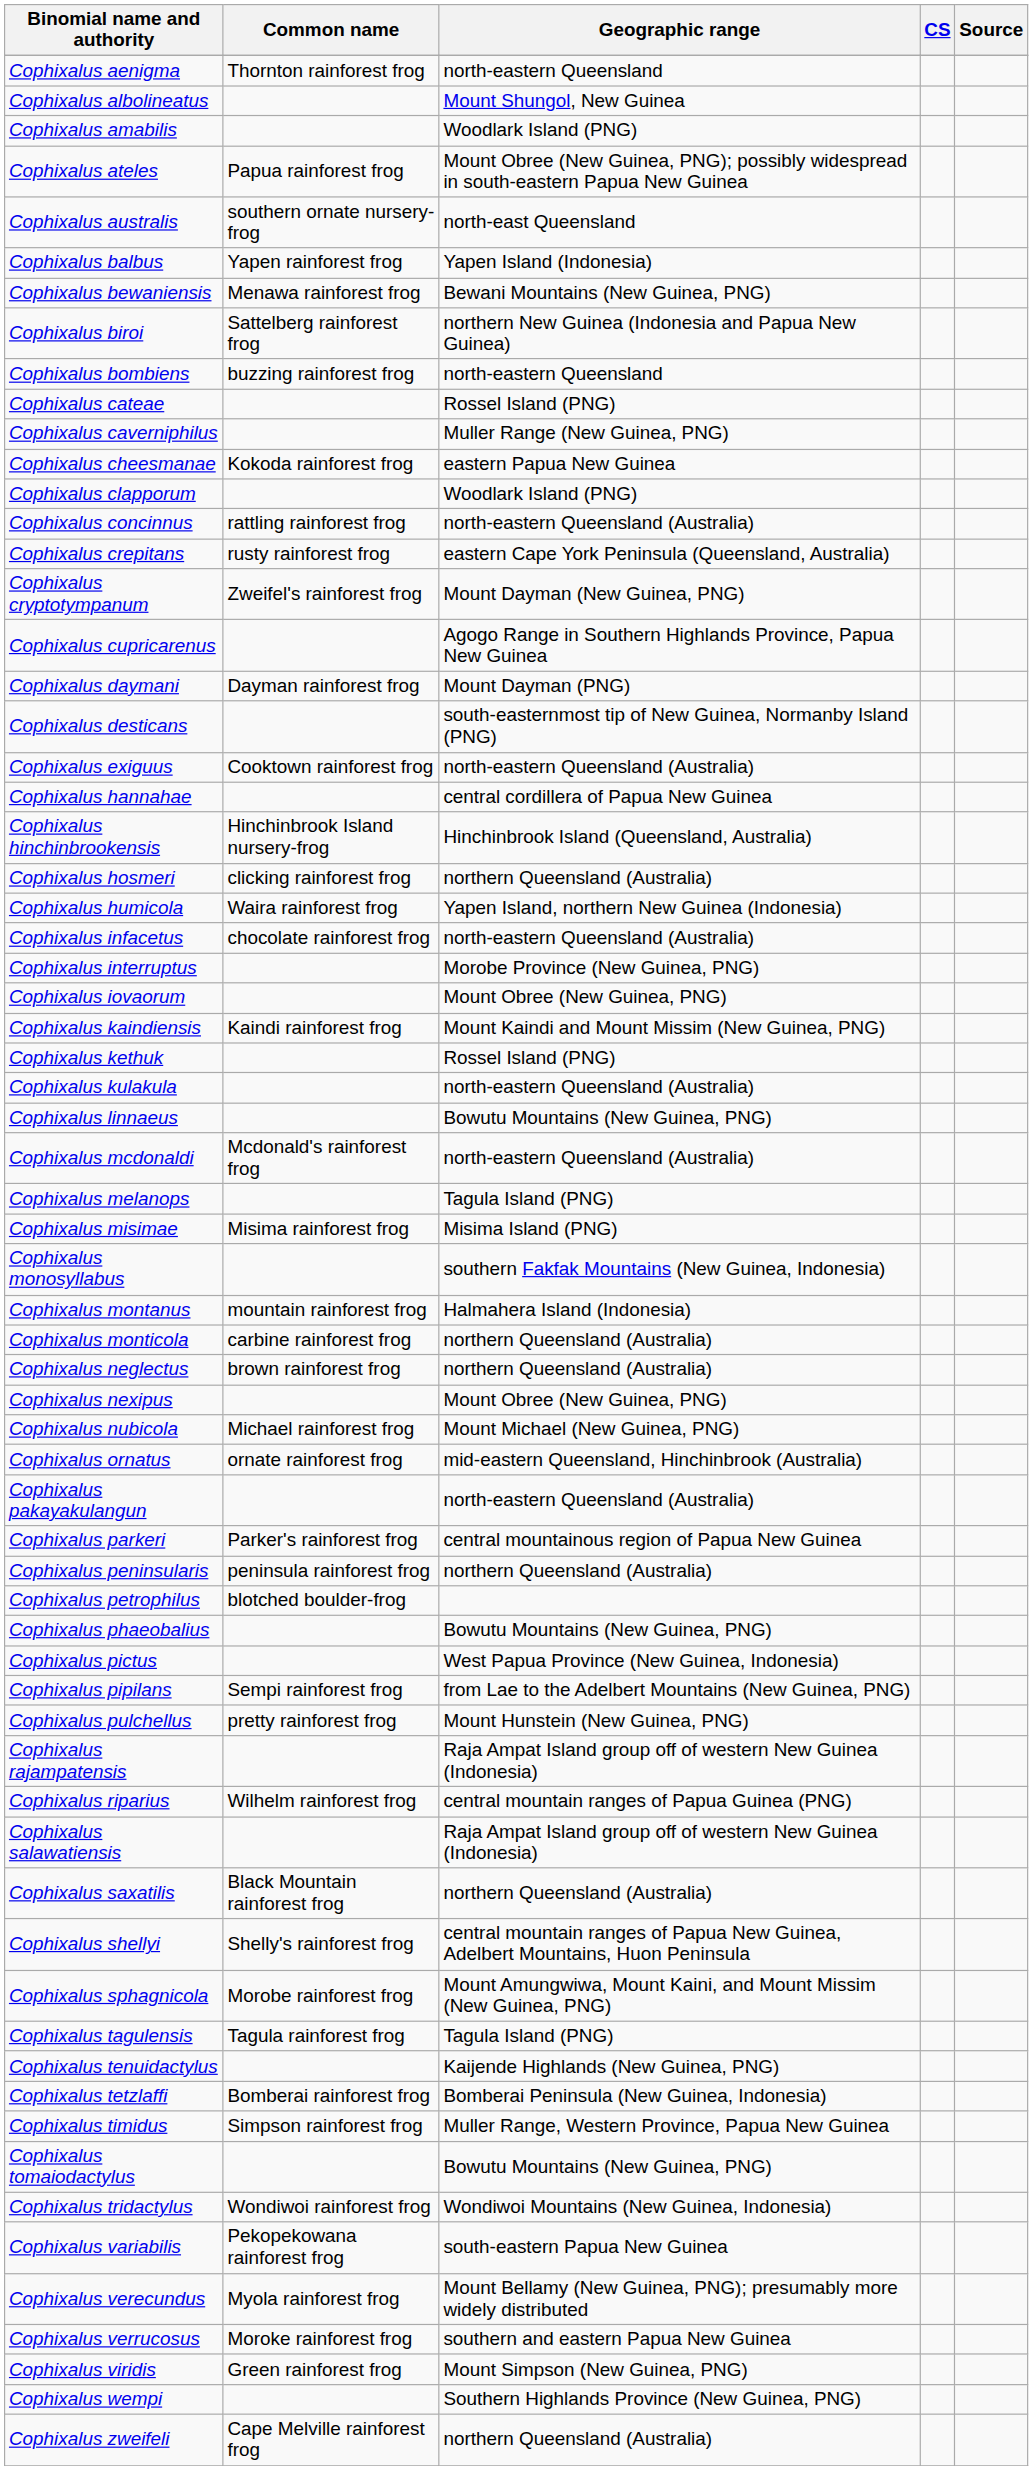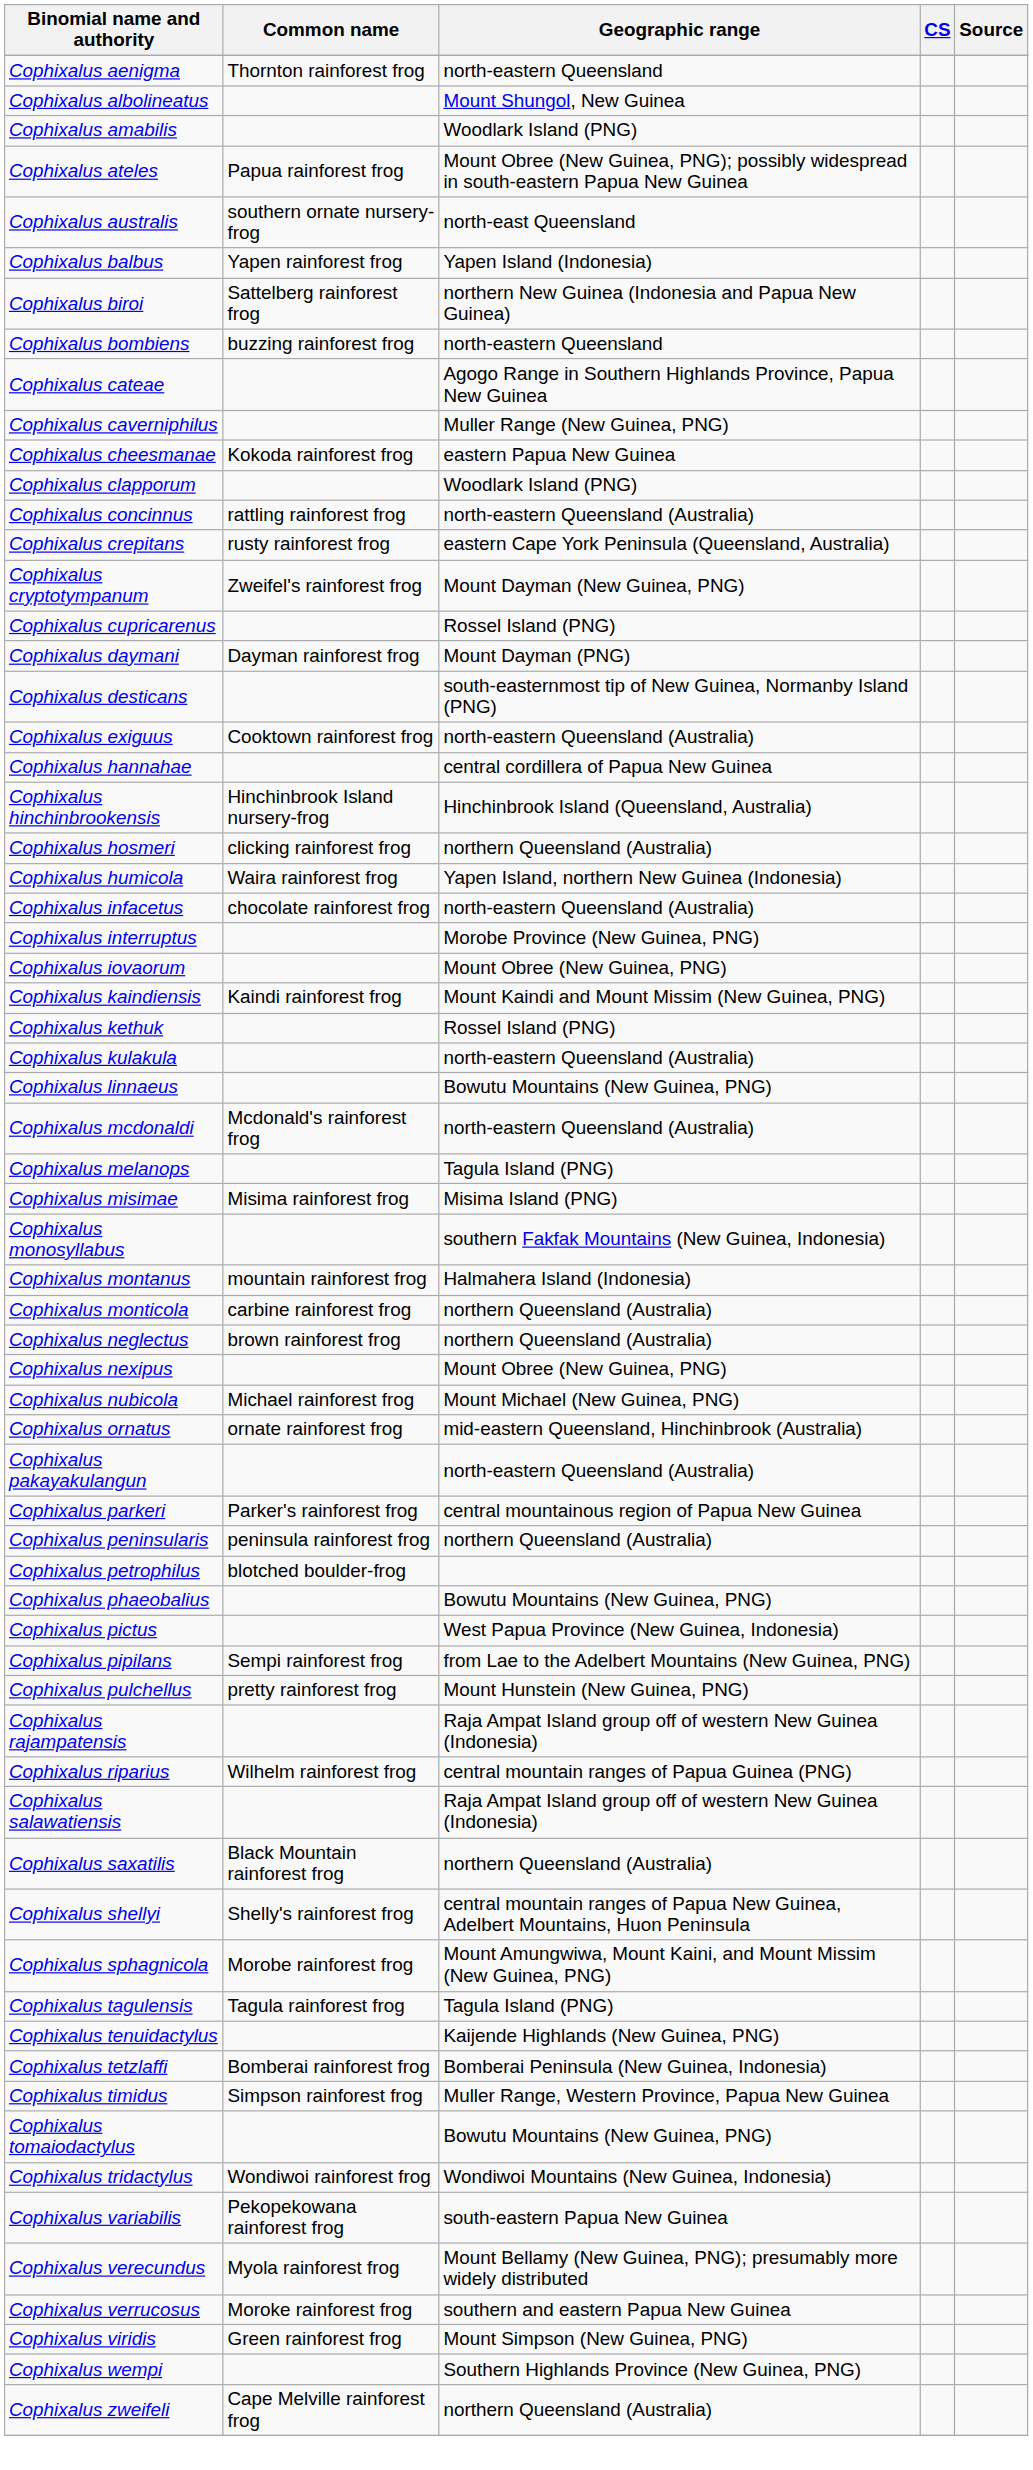 <table class="wikitable">
 <tr>
 <th>Binomial name and authority</th>
 <th>Common name</th>
 <th>Geographic range</th>
 <th><a href='#'>CS</a></th>
 <th>Source</th>
 </tr>
 <tr>
 </tr>
 <tr>
 <td><em><a href='#'>Cophixalus aenigma</a></em> </td>
 <td>Thornton rainforest frog</td>
 <td>north-eastern Queensland</td>
 <td></td>
 <td> </td>
 </tr>
 <tr>
 <td><em><a href='#'>Cophixalus albolineatus</a></em> </td>
 <td></td>
 <td><a href='#'>Mount Shungol</a>, New Guinea</td>
 <td></td>
 <td></td>
 </tr>
 <tr>
 <td><em><a href='#'>Cophixalus amabilis</a></em> </td>
 <td></td>
 <td>Woodlark Island (PNG)</td>
 <td></td>
 <td></td>
 </tr>
 <tr>
 <td><em><a href='#'>Cophixalus ateles</a></em> </td>
 <td>Papua rainforest frog</td>
 <td>Mount Obree (New Guinea, PNG); possibly widespread in south-eastern Papua New Guinea</td>
 <td></td>
 <td> </td>
 </tr>
 <tr>
 <td><em><a href='#'>Cophixalus australis</a></em> </td>
 <td>southern ornate nursery-frog</td>
 <td>north-east Queensland</td>
 <td></td>
 <td></td>
 </tr>
 <tr>
 <td><em><a href='#'>Cophixalus balbus</a></em> </td>
 <td>Yapen rainforest frog</td>
 <td>Yapen Island (Indonesia)</td>
 <td></td>
 <td> </td>
 </tr>
 <tr>
-<td><em><a href='#'>Cophixalus bewaniensis</a></em> </td>
-<td>Menawa rainforest frog</td>
-<td>Bewani Mountains (New Guinea, PNG)</td>
-<td></td>
-<td> </td>
-</tr>
-<tr>
 <td><em><a href='#'>Cophixalus biroi</a></em> </td>
 <td>Sattelberg rainforest frog</td>
 <td>northern New Guinea (Indonesia and Papua New Guinea)</td>
 <td></td>
 <td> </td>
 </tr>
 <tr>
 <td><em><a href='#'>Cophixalus bombiens</a></em> </td>
 <td>buzzing rainforest frog</td>
 <td>north-eastern Queensland</td>
 <td></td>
 <td> </td>
 </tr>
 <tr>
 <td><em><a href='#'>Cophixalus cateae</a></em> </td>
 <td></td>
-<td>Rossel Island (PNG)</td>
+<td>Agogo Range in Southern Highlands Province, Papua New Guinea</td>
 <td></td>
 <td></td>
 </tr>
 <tr>
 <td><em><a href='#'>Cophixalus caverniphilus</a></em> </td>
 <td></td>
 <td>Muller Range (New Guinea, PNG)</td>
 <td></td>
 <td></td>
 </tr>
 <tr>
 <td><em><a href='#'>Cophixalus cheesmanae</a></em> </td>
 <td>Kokoda rainforest frog</td>
 <td>eastern Papua New Guinea</td>
 <td></td>
 <td> </td>
 </tr>
 <tr>
 <td><em><a href='#'>Cophixalus clapporum</a></em> </td>
 <td></td>
 <td>Woodlark Island (PNG)</td>
 <td></td>
 <td></td>
 </tr>
 <tr>
 <td><em><a href='#'>Cophixalus concinnus</a></em> </td>
 <td>rattling rainforest frog</td>
 <td>north-eastern Queensland (Australia)</td>
 <td></td>
 <td> </td>
 </tr>
 <tr>
 <td><em><a href='#'>Cophixalus crepitans</a></em> </td>
 <td>rusty rainforest frog</td>
 <td>eastern Cape York Peninsula (Queensland, Australia)</td>
 <td></td>
 <td> </td>
 </tr>
 <tr>
 <td><em><a href='#'>Cophixalus cryptotympanum</a></em> </td>
 <td>Zweifel's rainforest frog</td>
 <td>Mount Dayman (New Guinea, PNG)</td>
 <td></td>
 <td> </td>
 </tr>
 <tr>
 <td><em><a href='#'>Cophixalus cupricarenus</a></em> </td>
 <td></td>
-<td>Agogo Range in Southern Highlands Province, Papua New Guinea</td>
+<td>Rossel Island (PNG)</td>
 <td></td>
 <td></td>
 </tr>
 <tr>
 <td><em><a href='#'>Cophixalus daymani</a></em> </td>
 <td>Dayman rainforest frog</td>
 <td>Mount Dayman (PNG)</td>
 <td></td>
 <td> </td>
 </tr>
 <tr>
 <td><em><a href='#'>Cophixalus desticans</a></em> </td>
 <td></td>
 <td>south-easternmost tip of New Guinea, Normanby Island (PNG)</td>
 <td></td>
 <td></td>
 </tr>
 <tr>
 <td><em><a href='#'>Cophixalus exiguus</a></em> </td>
 <td>Cooktown rainforest frog</td>
 <td>north-eastern Queensland (Australia)</td>
 <td></td>
 <td> </td>
 </tr>
 <tr>
 <td><em><a href='#'>Cophixalus hannahae</a></em> </td>
 <td></td>
 <td>central cordillera of Papua New Guinea</td>
 <td></td>
 <td></td>
 </tr>
 <tr>
 <td><em><a href='#'>Cophixalus hinchinbrookensis</a></em> </td>
 <td>Hinchinbrook Island nursery-frog</td>
 <td>Hinchinbrook Island (Queensland, Australia)</td>
 <td></td>
 <td></td>
 </tr>
 <tr>
 <td><em><a href='#'>Cophixalus hosmeri</a></em> </td>
 <td>clicking rainforest frog</td>
 <td>northern Queensland (Australia)</td>
 <td></td>
 <td> </td>
 </tr>
 <tr>
 <td><em><a href='#'>Cophixalus humicola</a></em> </td>
 <td>Waira rainforest frog</td>
 <td>Yapen Island, northern New Guinea (Indonesia)</td>
 <td></td>
 <td> </td>
 </tr>
 <tr>
 <td><em><a href='#'>Cophixalus infacetus</a></em> </td>
 <td>chocolate rainforest frog</td>
 <td>north-eastern Queensland (Australia)</td>
 <td></td>
 <td> </td>
 </tr>
 <tr>
 <td><em><a href='#'>Cophixalus interruptus</a></em> </td>
 <td></td>
 <td>Morobe Province (New Guinea, PNG)</td>
 <td></td>
 <td></td>
 </tr>
 <tr>
 <td><em><a href='#'>Cophixalus iovaorum</a></em> </td>
 <td></td>
 <td>Mount Obree (New Guinea, PNG)</td>
 <td></td>
 <td></td>
 </tr>
 <tr>
 <td><em><a href='#'>Cophixalus kaindiensis</a></em> </td>
 <td>Kaindi rainforest frog</td>
 <td>Mount Kaindi and Mount Missim (New Guinea, PNG)</td>
 <td></td>
 <td> </td>
 </tr>
 <tr>
 <td><em><a href='#'>Cophixalus kethuk</a></em> </td>
 <td></td>
 <td>Rossel Island (PNG)</td>
 <td></td>
 <td></td>
 </tr>
 <tr>
 <td><em><a href='#'>Cophixalus kulakula</a></em> </td>
 <td></td>
 <td>north-eastern Queensland (Australia)</td>
 <td></td>
 <td></td>
 </tr>
 <tr>
 <td><em><a href='#'>Cophixalus linnaeus</a></em> </td>
 <td></td>
 <td>Bowutu Mountains (New Guinea, PNG)</td>
 <td></td>
 <td></td>
 </tr>
 <tr>
 <td><em><a href='#'>Cophixalus mcdonaldi</a></em> </td>
 <td>Mcdonald's rainforest frog</td>
 <td>north-eastern Queensland (Australia)</td>
 <td></td>
 <td> </td>
 </tr>
 <tr>
 <td><em><a href='#'>Cophixalus melanops</a></em> </td>
 <td></td>
 <td>Tagula Island (PNG)</td>
 <td></td>
 <td></td>
 </tr>
 <tr>
 <td><em><a href='#'>Cophixalus misimae</a></em> </td>
 <td>Misima rainforest frog</td>
 <td>Misima Island (PNG)</td>
 <td></td>
 <td> </td>
 </tr>
 <tr>
 <td><em><a href='#'>Cophixalus monosyllabus</a></em> </td>
 <td></td>
 <td>southern <a href='#'>Fakfak Mountains</a> (New Guinea, Indonesia)</td>
 <td></td>
 <td></td>
 </tr>
 <tr>
 <td><em><a href='#'>Cophixalus montanus</a></em> </td>
 <td>mountain rainforest frog</td>
 <td>Halmahera Island (Indonesia)</td>
 <td></td>
 <td> </td>
 </tr>
 <tr>
 <td><em><a href='#'>Cophixalus monticola</a></em> </td>
 <td>carbine rainforest frog</td>
 <td>northern Queensland (Australia)</td>
 <td></td>
 <td> </td>
 </tr>
 <tr>
 <td><em><a href='#'>Cophixalus neglectus</a></em> </td>
 <td>brown rainforest frog</td>
 <td>northern Queensland (Australia)</td>
 <td></td>
 <td> </td>
 </tr>
 <tr>
 <td><em><a href='#'>Cophixalus nexipus</a></em> </td>
 <td></td>
 <td>Mount Obree (New Guinea, PNG)</td>
 <td></td>
 <td></td>
 </tr>
 <tr>
 <td><em><a href='#'>Cophixalus nubicola</a></em> </td>
 <td>Michael rainforest frog</td>
 <td>Mount Michael (New Guinea, PNG)</td>
 <td></td>
 <td> </td>
 </tr>
 <tr>
 <td><em><a href='#'>Cophixalus ornatus</a></em> </td>
 <td>ornate rainforest frog</td>
 <td>mid-eastern Queensland, Hinchinbrook (Australia)</td>
 <td></td>
 <td> </td>
 </tr>
 <tr>
 <td><em><a href='#'>Cophixalus pakayakulangun</a></em> </td>
 <td></td>
 <td>north-eastern Queensland (Australia)</td>
 <td></td>
 <td></td>
 </tr>
 <tr>
 <td><em><a href='#'>Cophixalus parkeri</a></em> </td>
 <td>Parker's rainforest frog</td>
 <td>central mountainous region of Papua New Guinea</td>
 <td></td>
 <td> </td>
 </tr>
 <tr>
 <td><em><a href='#'>Cophixalus peninsularis</a></em> </td>
 <td>peninsula rainforest frog</td>
 <td>northern Queensland (Australia)</td>
 <td></td>
 <td> </td>
 </tr>
 <tr>
 <td><em><a href='#'>Cophixalus petrophilus</a></em> </td>
 <td>blotched boulder-frog </td>
 <td></td>
 <td></td>
 <td></td>
 </tr>
 <tr>
 <td><em><a href='#'>Cophixalus phaeobalius</a></em> </td>
 <td></td>
 <td>Bowutu Mountains (New Guinea, PNG)</td>
 <td></td>
 <td></td>
 </tr>
 <tr>
 <td><em><a href='#'>Cophixalus pictus</a></em> </td>
 <td></td>
 <td>West Papua Province (New Guinea, Indonesia)</td>
 <td></td>
 <td></td>
 </tr>
 <tr>
 <td><em><a href='#'>Cophixalus pipilans</a></em> </td>
 <td>Sempi rainforest frog</td>
 <td>from Lae to the Adelbert Mountains (New Guinea, PNG)</td>
 <td></td>
 <td> </td>
 </tr>
 <tr>
 <td><em><a href='#'>Cophixalus pulchellus</a></em> </td>
 <td>pretty rainforest frog</td>
 <td>Mount Hunstein (New Guinea, PNG)</td>
 <td></td>
 <td> </td>
 </tr>
 <tr>
 <td><em><a href='#'>Cophixalus rajampatensis</a></em> </td>
 <td></td>
 <td>Raja Ampat Island group off of western New Guinea (Indonesia)</td>
 <td></td>
 <td></td>
 </tr>
 <tr>
 <td><em><a href='#'>Cophixalus riparius</a></em> </td>
 <td>Wilhelm rainforest frog</td>
 <td>central mountain ranges of Papua Guinea (PNG)</td>
 <td></td>
 <td> </td>
 </tr>
 <tr>
 <td><em><a href='#'>Cophixalus salawatiensis</a></em> </td>
 <td></td>
 <td>Raja Ampat Island group off of western New Guinea (Indonesia)</td>
 <td></td>
 <td></td>
 </tr>
 <tr>
 <td><em><a href='#'>Cophixalus saxatilis</a></em> </td>
 <td>Black Mountain rainforest frog</td>
 <td>northern Queensland (Australia)</td>
 <td></td>
 <td> </td>
 </tr>
 <tr>
 <td><em><a href='#'>Cophixalus shellyi</a></em> </td>
 <td>Shelly's rainforest frog</td>
 <td>central mountain ranges of Papua New Guinea, Adelbert Mountains, Huon Peninsula</td>
 <td></td>
 <td> </td>
 </tr>
 <tr>
 <td><em><a href='#'>Cophixalus sphagnicola</a></em> </td>
 <td>Morobe rainforest frog</td>
 <td>Mount Amungwiwa, Mount Kaini, and Mount Missim (New Guinea, PNG)</td>
 <td></td>
 <td> </td>
 </tr>
 <tr>
 <td><em><a href='#'>Cophixalus tagulensis</a></em> </td>
 <td>Tagula rainforest frog</td>
 <td>Tagula Island (PNG)</td>
 <td></td>
 <td> </td>
 </tr>
 <tr>
 <td><em><a href='#'>Cophixalus tenuidactylus</a></em> </td>
 <td></td>
 <td>Kaijende Highlands (New Guinea, PNG)</td>
 <td></td>
 <td></td>
 </tr>
 <tr>
 <td><em><a href='#'>Cophixalus tetzlaffi</a></em> </td>
 <td>Bomberai rainforest frog</td>
 <td>Bomberai Peninsula (New Guinea, Indonesia)</td>
 <td></td>
 <td> </td>
 </tr>
 <tr>
 <td><em><a href='#'>Cophixalus timidus</a></em> </td>
 <td>Simpson rainforest frog</td>
 <td>Muller Range, Western Province, Papua New Guinea</td>
 <td></td>
 <td> </td>
 </tr>
 <tr>
 <td><em><a href='#'>Cophixalus tomaiodactylus</a></em> </td>
 <td></td>
 <td>Bowutu Mountains (New Guinea, PNG)</td>
 <td></td>
 <td></td>
 </tr>
 <tr>
 <td><em><a href='#'>Cophixalus tridactylus</a></em> </td>
 <td>Wondiwoi rainforest frog</td>
 <td>Wondiwoi Mountains (New Guinea, Indonesia)</td>
 <td></td>
 <td> </td>
 </tr>
 <tr>
 <td><em><a href='#'>Cophixalus variabilis</a></em> </td>
 <td>Pekopekowana rainforest frog</td>
 <td>south-eastern Papua New Guinea</td>
 <td></td>
 <td> </td>
 </tr>
 <tr>
 <td><em><a href='#'>Cophixalus verecundus</a></em> </td>
 <td>Myola rainforest frog</td>
 <td>Mount Bellamy (New Guinea, PNG); presumably more widely distributed</td>
 <td></td>
 <td> </td>
 </tr>
 <tr>
 <td><em><a href='#'>Cophixalus verrucosus</a></em> </td>
 <td>Moroke rainforest frog</td>
 <td>southern and eastern Papua New Guinea</td>
 <td></td>
 <td> </td>
 </tr>
 <tr>
 <td><em><a href='#'>Cophixalus viridis</a></em> </td>
 <td>Green rainforest frog</td>
 <td>Mount Simpson (New Guinea, PNG)</td>
 <td></td>
 <td></td>
 </tr>
 <tr>
 <td><em><a href='#'>Cophixalus wempi</a></em> </td>
 <td></td>
 <td>Southern Highlands Province (New Guinea, PNG)</td>
 <td></td>
 <td></td>
 </tr>
 <tr>
 <td><em><a href='#'>Cophixalus zweifeli</a></em> </td>
 <td>Cape Melville rainforest frog</td>
 <td>northern Queensland (Australia)</td>
 <td></td>
 <td> </td>
 </tr>
 <tr>
 </tr>
 </table>
